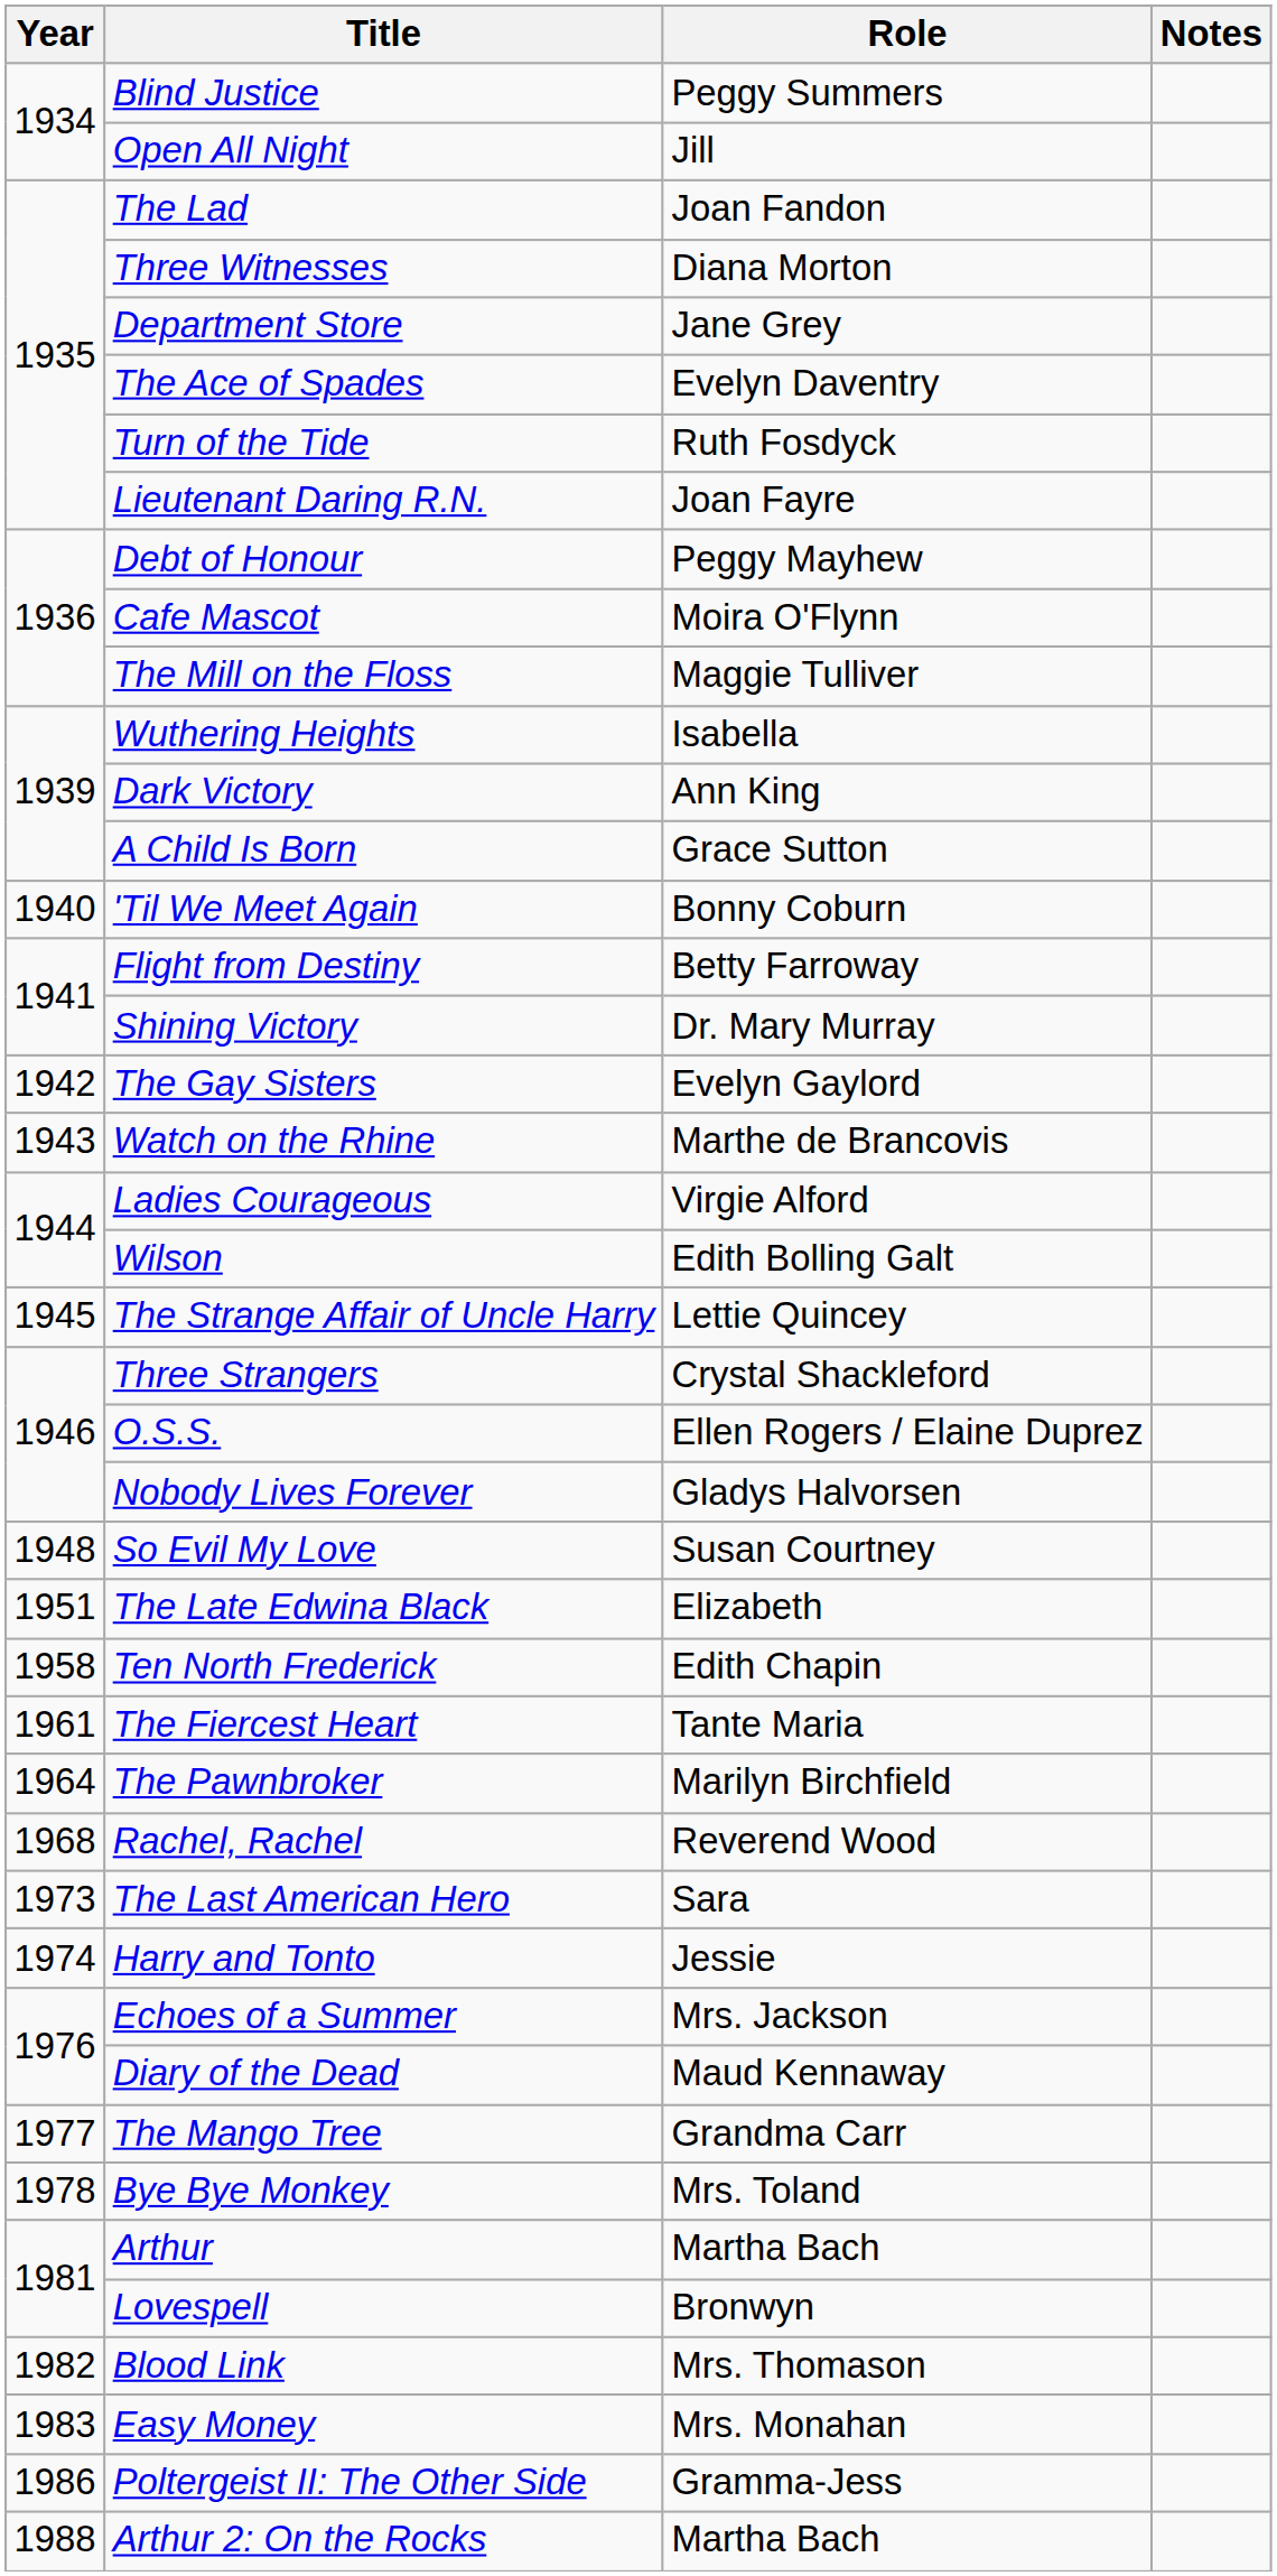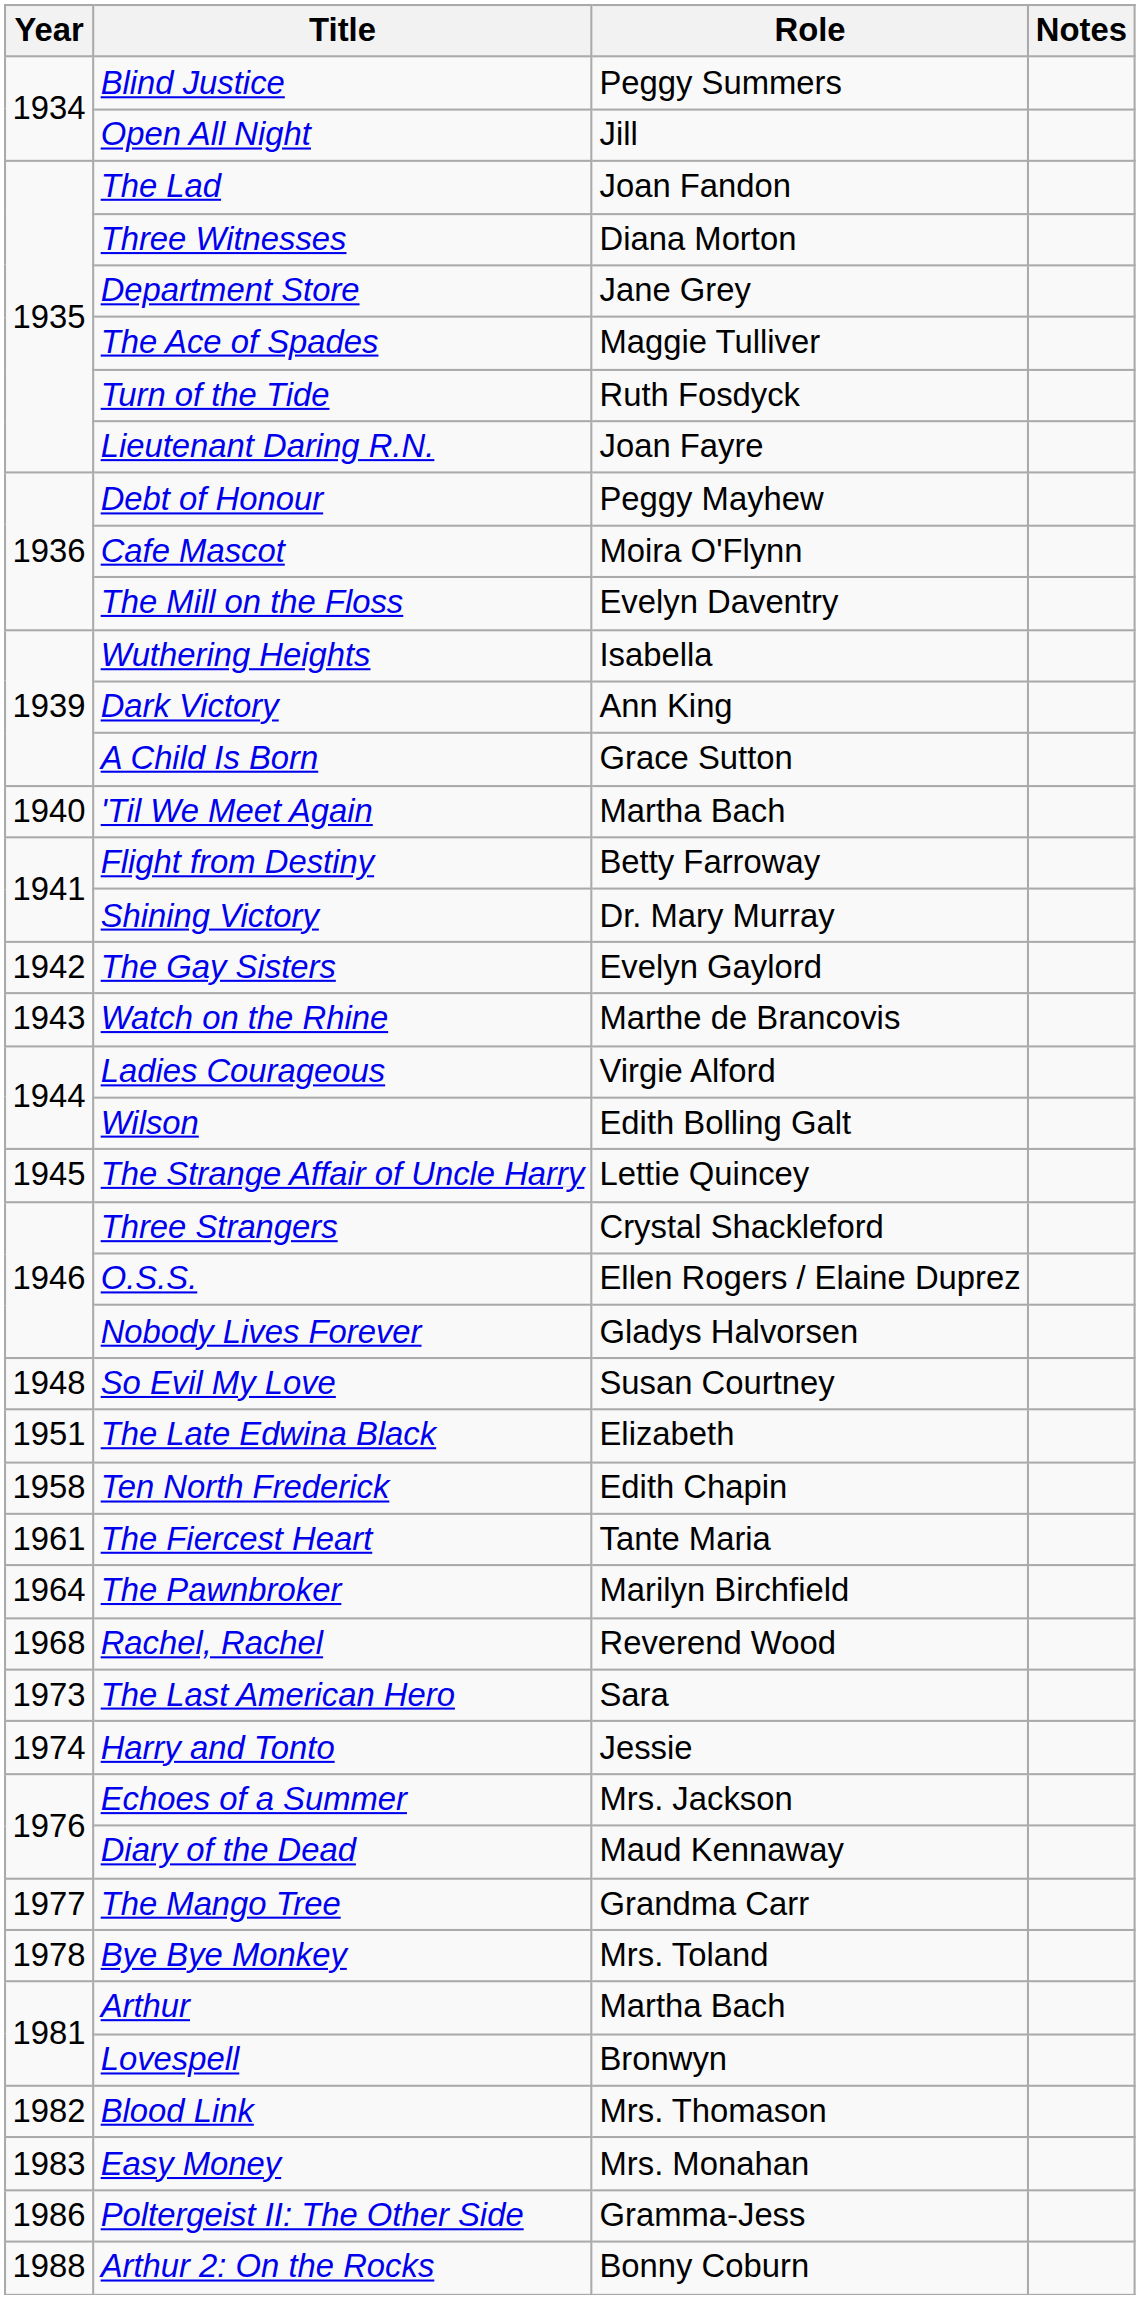 <table class="wikitable">
 <tr>
 <th>Year</th>
 <th>Title</th>
 <th>Role</th>
 <th>Notes</th>
 </tr>
 <tr>
 <td rowspan=2>1934</td>
 <td><em><a href='#'>Blind Justice</a></em></td>
 <td>Peggy Summers</td>
 <td></td>
 </tr>
 <tr>
 <td><em><a href='#'>Open All Night</a></em></td>
 <td>Jill</td>
 <td></td>
 </tr>
 <tr>
 <td rowspan=6>1935</td>
 <td><em><a href='#'>The Lad</a></em></td>
 <td>Joan Fandon</td>
 <td></td>
 </tr>
 <tr>
 <td><em><a href='#'>Three Witnesses</a></em></td>
 <td>Diana Morton</td>
 <td></td>
 </tr>
 <tr>
 <td><em><a href='#'>Department Store</a></em></td>
 <td>Jane Grey</td>
 <td></td>
 </tr>
 <tr>
 <td><em><a href='#'>The Ace of Spades</a></em></td>
-<td>Evelyn Daventry</td>
+<td>Maggie Tulliver</td>
 <td></td>
 </tr>
 <tr>
 <td><em><a href='#'>Turn of the Tide</a></em></td>
 <td>Ruth Fosdyck</td>
 <td></td>
 </tr>
 <tr>
 <td><em><a href='#'>Lieutenant Daring R.N.</a></em></td>
 <td>Joan Fayre</td>
 <td></td>
 </tr>
 <tr>
 <td rowspan=3>1936</td>
 <td><em><a href='#'>Debt of Honour</a></em></td>
 <td>Peggy Mayhew</td>
 <td></td>
 </tr>
 <tr>
 <td><em><a href='#'>Cafe Mascot</a></em></td>
 <td>Moira O'Flynn</td>
 <td></td>
 </tr>
 <tr>
 <td><em><a href='#'>The Mill on the Floss</a></em></td>
-<td>Maggie Tulliver</td>
+<td>Evelyn Daventry</td>
 <td></td>
 </tr>
 <tr>
 <td rowspan=3>1939</td>
 <td><em><a href='#'>Wuthering Heights</a></em></td>
 <td>Isabella</td>
 <td></td>
 </tr>
 <tr>
 <td><em><a href='#'>Dark Victory</a></em></td>
 <td>Ann King</td>
 <td></td>
 </tr>
 <tr>
 <td><em><a href='#'>A Child Is Born</a></em></td>
 <td>Grace Sutton</td>
 <td></td>
 </tr>
 <tr>
 <td>1940</td>
 <td><em><a href='#'>'Til We Meet Again</a></em></td>
-<td>Bonny Coburn</td>
+<td>Martha Bach</td>
 <td></td>
 </tr>
 <tr>
 <td rowspan=2>1941</td>
 <td><em><a href='#'>Flight from Destiny</a></em></td>
 <td>Betty Farroway</td>
 <td></td>
 </tr>
 <tr>
 <td><em><a href='#'>Shining Victory</a></em></td>
 <td>Dr. Mary Murray</td>
 <td></td>
 </tr>
 <tr>
 <td>1942</td>
 <td><em><a href='#'>The Gay Sisters</a></em></td>
 <td>Evelyn Gaylord</td>
 <td></td>
 </tr>
 <tr>
 <td>1943</td>
 <td><em><a href='#'>Watch on the Rhine</a></em></td>
 <td>Marthe de Brancovis</td>
 <td></td>
 </tr>
 <tr>
 <td rowspan=2>1944</td>
 <td><em><a href='#'>Ladies Courageous</a></em></td>
 <td>Virgie Alford</td>
 <td></td>
 </tr>
 <tr>
 <td><em><a href='#'>Wilson</a></em></td>
 <td>Edith Bolling Galt</td>
 <td></td>
 </tr>
 <tr>
 <td>1945</td>
 <td><em><a href='#'>The Strange Affair of Uncle Harry</a></em></td>
 <td>Lettie Quincey</td>
 <td></td>
 </tr>
 <tr>
 <td rowspan=3>1946</td>
 <td><em><a href='#'>Three Strangers</a></em></td>
 <td>Crystal Shackleford</td>
 <td></td>
 </tr>
 <tr>
 <td><em><a href='#'>O.S.S.</a></em></td>
 <td>Ellen Rogers / Elaine Duprez</td>
 <td></td>
 </tr>
 <tr>
 <td><em><a href='#'>Nobody Lives Forever</a></em></td>
 <td>Gladys Halvorsen</td>
 <td></td>
 </tr>
 <tr>
 <td>1948</td>
 <td><em><a href='#'>So Evil My Love</a></em></td>
 <td>Susan Courtney</td>
 <td></td>
 </tr>
 <tr>
 <td>1951</td>
 <td><em><a href='#'>The Late Edwina Black</a></em></td>
 <td>Elizabeth</td>
 <td></td>
 </tr>
 <tr>
 <td>1958</td>
 <td><em><a href='#'>Ten North Frederick</a></em></td>
 <td>Edith Chapin</td>
 <td></td>
 </tr>
 <tr>
 <td>1961</td>
 <td><em><a href='#'>The Fiercest Heart</a></em></td>
 <td>Tante Maria</td>
 <td></td>
 </tr>
 <tr>
 <td>1964</td>
 <td><em><a href='#'>The Pawnbroker</a></em></td>
 <td>Marilyn Birchfield</td>
 <td></td>
 </tr>
 <tr>
 <td>1968</td>
 <td><em><a href='#'>Rachel, Rachel</a></em></td>
 <td>Reverend Wood</td>
 <td></td>
 </tr>
 <tr>
 <td>1973</td>
 <td><em><a href='#'>The Last American Hero</a></em></td>
 <td>Sara</td>
 <td></td>
 </tr>
 <tr>
 <td>1974</td>
 <td><em><a href='#'>Harry and Tonto</a></em></td>
 <td>Jessie</td>
 <td></td>
 </tr>
 <tr>
 <td rowspan=2>1976</td>
 <td><em><a href='#'>Echoes of a Summer</a></em></td>
 <td>Mrs. Jackson</td>
 <td></td>
 </tr>
 <tr>
 <td><em><a href='#'>Diary of the Dead</a></em></td>
 <td>Maud Kennaway</td>
 <td></td>
 </tr>
 <tr>
 <td>1977</td>
 <td><em><a href='#'>The Mango Tree</a></em></td>
 <td>Grandma Carr</td>
 <td></td>
 </tr>
 <tr>
 <td>1978</td>
 <td><em><a href='#'>Bye Bye Monkey</a></em></td>
 <td>Mrs. Toland</td>
 <td></td>
 </tr>
 <tr>
 <td rowspan=2>1981</td>
 <td><em><a href='#'>Arthur</a></em></td>
 <td>Martha Bach</td>
 <td></td>
 </tr>
 <tr>
 <td><em><a href='#'>Lovespell</a></em></td>
 <td>Bronwyn</td>
 <td></td>
 </tr>
 <tr>
 <td>1982</td>
 <td><em><a href='#'>Blood Link</a></em></td>
 <td>Mrs. Thomason</td>
 <td></td>
 </tr>
 <tr>
 <td>1983</td>
 <td><em><a href='#'>Easy Money</a></em></td>
 <td>Mrs. Monahan</td>
 <td></td>
 </tr>
 <tr>
 <td>1986</td>
 <td><em><a href='#'>Poltergeist II: The Other Side</a></em></td>
 <td>Gramma-Jess</td>
 <td></td>
 </tr>
 <tr>
 <td>1988</td>
 <td><em><a href='#'>Arthur 2: On the Rocks</a></em></td>
-<td>Martha Bach</td>
+<td>Bonny Coburn</td>
 <td></td>
 </tr>
 </table>
